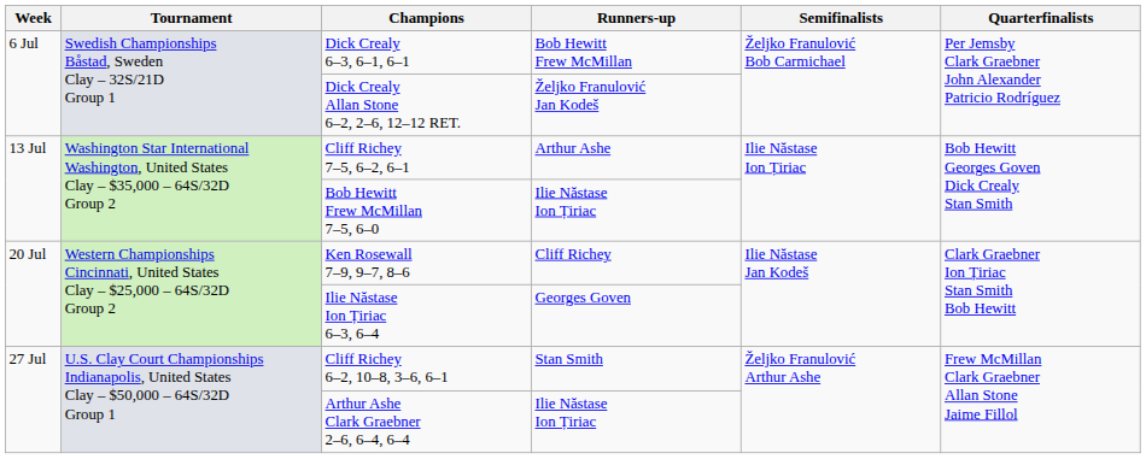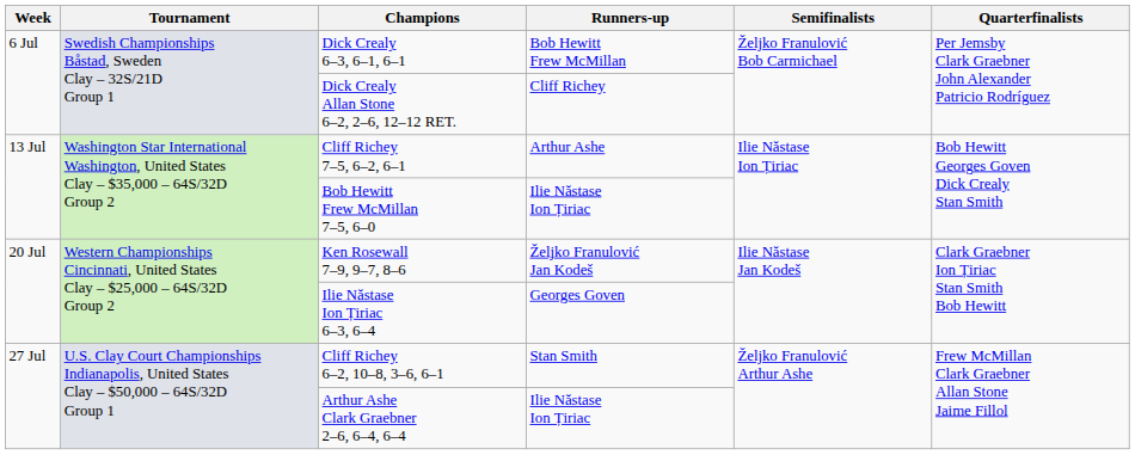 <table class=wikitable style=font-size:95%>
 <tr>
 <th style="width:48px;">Week</th>
 <th style="width:250px;">Tournament</th>
 <th style="width:200px;">Champions</th>
 <th style="width:200px;">Runners-up</th>
 <th style="width:190px;">Semifinalists</th>
 <th style="width:190px;">Quarterfinalists</th>
 </tr>
 <tr valign=top>
 <td rowspan=2>6 Jul</td>
 <td style="background:#dfe2e9;" rowspan="2"><a href='#'>Swedish Championships</a> <br> <a href='#'>Båstad</a>, Sweden <br> Clay – 32S/21D <br> Group 1</td>
 <td> <a href='#'>Dick Crealy</a> <br> 6–3, 6–1, 6–1</td>
 <td> <a href='#'>Bob Hewitt</a> <br>  <a href='#'>Frew McMillan</a></td>
 <td rowspan=2> <a href='#'>Željko Franulović</a> <br>  <a href='#'>Bob Carmichael</a></td>
 <td rowspan=2> <a href='#'>Per Jemsby</a> <br>  <a href='#'>Clark Graebner</a> <br>  <a href='#'>John Alexander</a> <br>  <a href='#'>Patricio Rodríguez</a></td>
 </tr>
 <tr valign=top>
 <td> <a href='#'>Dick Crealy</a> <br>  <a href='#'>Allan Stone</a> <br> 6–2, 2–6, 12–12 RET.</td>
-<td> <a href='#'>Željko Franulović</a> <br>  <a href='#'>Jan Kodeš</a></td>
+<td> <a href='#'>Cliff Richey</a></td>
 </tr>
 <tr valign=top>
 <td rowspan=2>13 Jul</td>
 <td style="background:#d0f0c0;" rowspan="2"><a href='#'>Washington Star International</a> <br> <a href='#'>Washington</a>, United States <br> Clay – $35,000 – 64S/32D <br> Group 2</td>
 <td> <a href='#'>Cliff Richey</a> <br> 7–5, 6–2, 6–1</td>
 <td> <a href='#'>Arthur Ashe</a></td>
 <td rowspan=2> <a href='#'>Ilie Năstase</a> <br>  <a href='#'>Ion Țiriac</a></td>
 <td rowspan=2> <a href='#'>Bob Hewitt</a> <br>  <a href='#'>Georges Goven</a> <br>  <a href='#'>Dick Crealy</a> <br>  <a href='#'>Stan Smith</a></td>
 </tr>
 <tr valign=top>
 <td> <a href='#'>Bob Hewitt</a> <br>  <a href='#'>Frew McMillan</a> <br> 7–5, 6–0</td>
 <td> <a href='#'>Ilie Năstase</a> <br>  <a href='#'>Ion Țiriac</a></td>
 </tr>
 <tr valign=top>
 <td rowspan=2>20 Jul</td>
 <td style="background:#d0f0c0;" rowspan="2"><a href='#'>Western Championships</a> <br> <a href='#'>Cincinnati</a>, United States <br> Clay – $25,000 – 64S/32D <br> Group 2</td>
 <td> <a href='#'>Ken Rosewall</a> <br> 7–9, 9–7, 8–6</td>
-<td> <a href='#'>Cliff Richey</a></td>
+<td> <a href='#'>Željko Franulović</a> <br>  <a href='#'>Jan Kodeš</a></td>
 <td rowspan=2> <a href='#'>Ilie Năstase</a> <br>  <a href='#'>Jan Kodeš</a></td>
 <td rowspan=2> <a href='#'>Clark Graebner</a> <br>  <a href='#'>Ion Țiriac</a> <br>  <a href='#'>Stan Smith</a> <br>  <a href='#'>Bob Hewitt</a></td>
 </tr>
 <tr valign=top>
 <td> <a href='#'>Ilie Năstase</a> <br>  <a href='#'>Ion Țiriac</a> <br> 6–3, 6–4</td>
 <td> <a href='#'>Georges Goven</a></td>
 </tr>
 <tr valign=top>
 <td rowspan=2>27 Jul</td>
 <td style="background:#dfe2e9;" rowspan="2"><a href='#'>U.S. Clay Court Championships</a> <br> <a href='#'>Indianapolis</a>, United States <br> Clay – $50,000 – 64S/32D <br> Group 1</td>
 <td> <a href='#'>Cliff Richey</a> <br> 6–2, 10–8, 3–6, 6–1</td>
 <td> <a href='#'>Stan Smith</a></td>
 <td rowspan=2> <a href='#'>Željko Franulović</a> <br>  <a href='#'>Arthur Ashe</a></td>
 <td rowspan=2> <a href='#'>Frew McMillan</a> <br>  <a href='#'>Clark Graebner</a> <br>  <a href='#'>Allan Stone</a> <br>  <a href='#'>Jaime Fillol</a></td>
 </tr>
 <tr valign=top>
 <td> <a href='#'>Arthur Ashe</a> <br>  <a href='#'>Clark Graebner</a> <br> 2–6, 6–4, 6–4</td>
 <td> <a href='#'>Ilie Năstase</a> <br>  <a href='#'>Ion Țiriac</a></td>
 </tr>
 </table>
